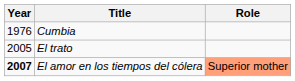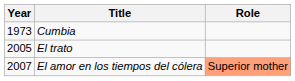 <table class="wikitable sortable">
 <tr>
 <th>Year</th>
 <th>Title</th>
 <th>Role</th>
 </tr>
 <tr>
-<td>1976</td>
+<td>1973</td>
 <td><em>Cumbia</em></td>
 <td></td>
 </tr>
 <tr>
 <td>2005</td>
 <td><em>El trato</em></td>
 <td></td>
 </tr>
 <tr>
-<td><strong>2007</strong></td>
+<td>2007</td>
 <td><em>El amor en los tiempos del cólera</em></td>
 <td style="background: lightsalmon;">Superior mother</td>
 </tr>
 </table>
